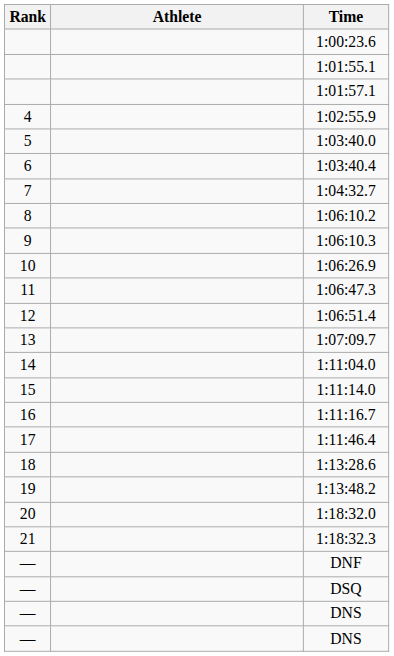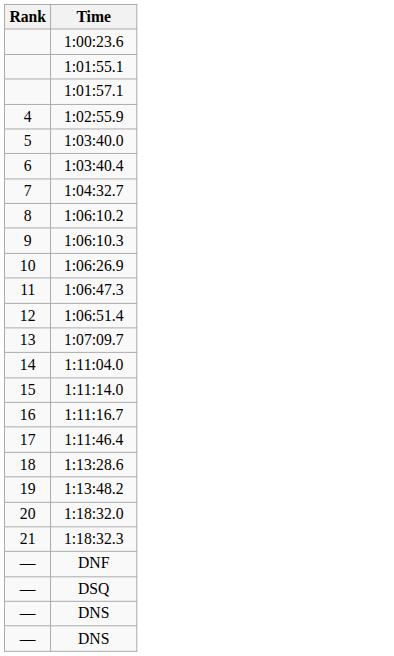 <table class=wikitable style="text-align:center">
 <tr>
 <th width=40>Rank</th>
-<th width=250>Athlete</th>
 <th width=80>Time</th>
 </tr>
 <tr>
 <td></td>
-<td align=left></td>
 <td>1:00:23.6</td>
 </tr>
 <tr>
 <td></td>
-<td align=left></td>
 <td>1:01:55.1</td>
 </tr>
 <tr>
 <td></td>
-<td align=left></td>
 <td>1:01:57.1</td>
 </tr>
 <tr>
 <td>4</td>
-<td align=left></td>
 <td>1:02:55.9</td>
 </tr>
 <tr>
 <td>5</td>
-<td align=left></td>
 <td>1:03:40.0</td>
 </tr>
 <tr>
 <td>6</td>
-<td align=left></td>
 <td>1:03:40.4</td>
 </tr>
 <tr>
 <td>7</td>
-<td align=left></td>
 <td>1:04:32.7</td>
 </tr>
 <tr>
 <td>8</td>
-<td align=left></td>
 <td>1:06:10.2</td>
 </tr>
 <tr>
 <td>9</td>
-<td align=left></td>
 <td>1:06:10.3</td>
 </tr>
 <tr>
 <td>10</td>
-<td align=left></td>
 <td>1:06:26.9</td>
 </tr>
 <tr>
 <td>11</td>
-<td align=left></td>
 <td>1:06:47.3</td>
 </tr>
 <tr>
 <td>12</td>
-<td align=left></td>
 <td>1:06:51.4</td>
 </tr>
 <tr>
 <td>13</td>
-<td align=left></td>
 <td>1:07:09.7</td>
 </tr>
 <tr>
 <td>14</td>
-<td align=left></td>
 <td>1:11:04.0</td>
 </tr>
 <tr>
 <td>15</td>
-<td align=left></td>
 <td>1:11:14.0</td>
 </tr>
 <tr>
 <td>16</td>
-<td align=left></td>
 <td>1:11:16.7</td>
 </tr>
 <tr>
 <td>17</td>
-<td align=left></td>
 <td>1:11:46.4</td>
 </tr>
 <tr>
 <td>18</td>
-<td align=left></td>
 <td>1:13:28.6</td>
 </tr>
 <tr>
 <td>19</td>
-<td align=left></td>
 <td>1:13:48.2</td>
 </tr>
 <tr>
 <td>20</td>
-<td align=left></td>
 <td>1:18:32.0</td>
 </tr>
 <tr>
 <td>21</td>
-<td align=left></td>
 <td>1:18:32.3</td>
 </tr>
 <tr>
 <td>—</td>
-<td align=left></td>
 <td>DNF</td>
 </tr>
 <tr>
 <td>—</td>
-<td align=left></td>
 <td>DSQ</td>
 </tr>
 <tr>
 <td>—</td>
-<td align=left></td>
 <td>DNS</td>
 </tr>
 <tr>
 <td>—</td>
-<td align=left></td>
 <td>DNS</td>
 </tr>
 </table>
